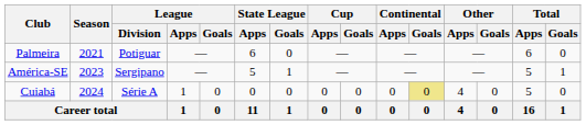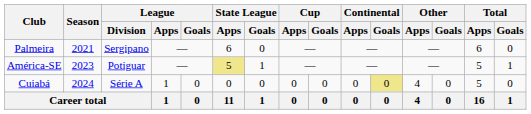 <table class="wikitable" style="text-align:center">
 <tr>
 <th rowspan="2">Club</th>
 <th rowspan="2">Season</th>
 <th colspan="3">League</th>
 <th colspan="2">State League</th>
 <th colspan="2">Cup</th>
 <th colspan="2">Continental</th>
 <th colspan="2">Other</th>
 <th colspan="2">Total</th>
 </tr>
 <tr>
 <th>Division</th>
 <th>Apps</th>
 <th>Goals</th>
 <th>Apps</th>
 <th>Goals</th>
 <th>Apps</th>
 <th>Goals</th>
 <th>Apps</th>
 <th>Goals</th>
 <th>Apps</th>
 <th>Goals</th>
 <th>Apps</th>
 <th>Goals</th>
 </tr>
 <tr>
 <td><a href='#'>Palmeira</a></td>
 <td><a href='#'>2021</a></td>
-<td><a href='#'>Potiguar</a></td>
+<td><a href='#'>Sergipano</a></td>
 <td colspan="2">—</td>
 <td>6</td>
 <td>0</td>
 <td colspan="2">—</td>
 <td colspan="2">—</td>
 <td colspan="2">—</td>
 <td>6</td>
 <td>0</td>
 </tr>
 <tr>
 <td><a href='#'>América-SE</a></td>
 <td><a href='#'>2023</a></td>
-<td><a href='#'>Sergipano</a></td>
+<td><a href='#'>Potiguar</a></td>
 <td colspan="2">—</td>
-<td>5</td>
+<td style="background: khaki;">5</td>
 <td>1</td>
 <td colspan="2">—</td>
 <td colspan="2">—</td>
 <td colspan="2">—</td>
 <td>5</td>
 <td>1</td>
 </tr>
 <tr>
 <td><a href='#'>Cuiabá</a></td>
 <td><a href='#'>2024</a></td>
 <td><a href='#'>Série A</a></td>
 <td>1</td>
 <td>0</td>
 <td>0</td>
 <td>0</td>
 <td>0</td>
 <td>0</td>
 <td>0</td>
 <td style="background: khaki;">0</td>
 <td>4</td>
 <td>0</td>
 <td>5</td>
 <td>0</td>
 </tr>
 <tr>
 <th colspan=3>Career total</th>
 <th>1</th>
 <th>0</th>
 <th>11</th>
 <th>1</th>
 <th>0</th>
 <th>0</th>
 <th>0</th>
 <th>0</th>
 <th>4</th>
 <th>0</th>
 <th>16</th>
 <th>1</th>
 </tr>
 </table>
